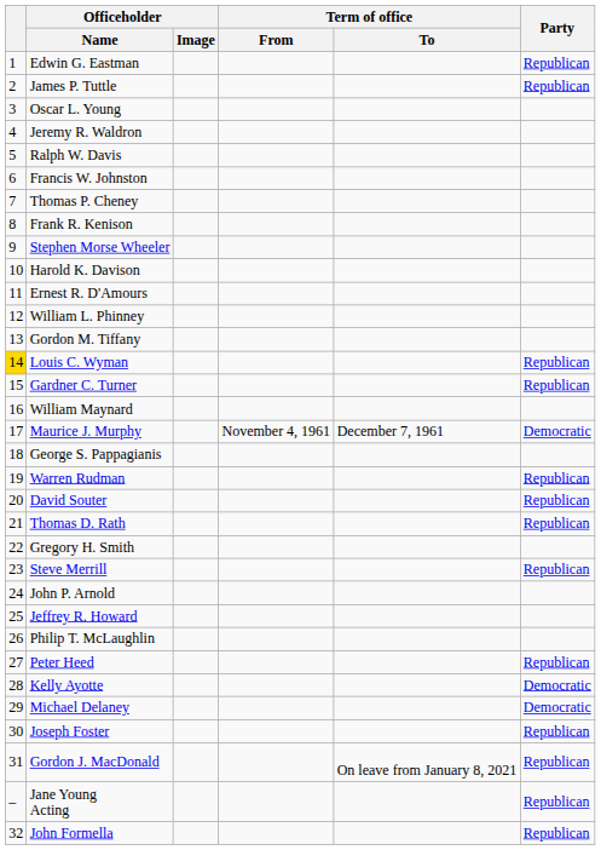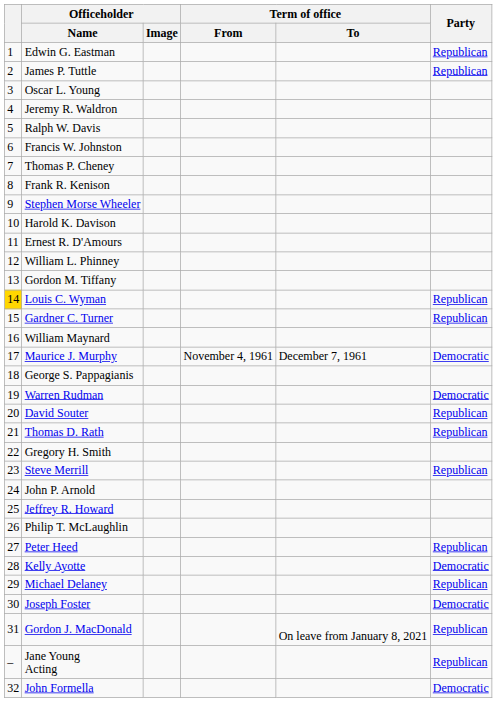 <table class="wikitable">
 <tr>
 <th rowspan=2></th>
 <th colspan=2>Officeholder</th>
 <th colspan=2>Term of office</th>
 <th rowspan=2>Party</th>
 </tr>
 <tr>
 <th>Name</th>
 <th>Image</th>
 <th>From</th>
 <th>To</th>
 </tr>
 <tr>
 <td>1</td>
 <td>Edwin G. Eastman</td>
 <td></td>
 <td></td>
 <td></td>
 <td><a href='#'>Republican</a></td>
 </tr>
 <tr>
 <td>2</td>
 <td>James P. Tuttle</td>
 <td></td>
 <td></td>
 <td></td>
 <td><a href='#'>Republican</a></td>
 </tr>
 <tr>
 <td>3</td>
 <td>Oscar L. Young</td>
 <td></td>
 <td></td>
 <td></td>
 <td></td>
 </tr>
 <tr>
 <td>4</td>
 <td>Jeremy R. Waldron</td>
 <td></td>
 <td></td>
 <td></td>
 <td></td>
 </tr>
 <tr>
 <td>5</td>
 <td>Ralph W. Davis</td>
 <td></td>
 <td></td>
 <td></td>
 <td></td>
 </tr>
 <tr>
 <td>6</td>
 <td>Francis W. Johnston</td>
 <td></td>
 <td></td>
 <td></td>
 <td></td>
 </tr>
 <tr>
 <td>7</td>
 <td>Thomas P. Cheney</td>
 <td></td>
 <td></td>
 <td></td>
 <td></td>
 </tr>
 <tr>
 <td>8</td>
 <td>Frank R. Kenison</td>
 <td></td>
 <td></td>
 <td></td>
 <td></td>
 </tr>
 <tr>
 <td>9</td>
 <td><a href='#'>Stephen Morse Wheeler</a></td>
 <td></td>
 <td></td>
 <td></td>
 <td></td>
 </tr>
 <tr>
 <td>10</td>
 <td>Harold K. Davison</td>
 <td></td>
 <td></td>
 <td></td>
 <td></td>
 </tr>
 <tr>
 <td>11</td>
 <td>Ernest R. D'Amours</td>
 <td></td>
 <td></td>
 <td></td>
 <td></td>
 </tr>
 <tr>
 <td>12</td>
 <td>William L. Phinney</td>
 <td></td>
 <td></td>
 <td></td>
 <td></td>
 </tr>
 <tr>
 <td>13</td>
 <td>Gordon M. Tiffany</td>
 <td></td>
 <td></td>
 <td></td>
 <td></td>
 </tr>
 <tr>
 <td style="background: gold;">14</td>
 <td><a href='#'>Louis C. Wyman</a></td>
 <td></td>
 <td></td>
 <td></td>
 <td><a href='#'>Republican</a></td>
 </tr>
 <tr>
 <td>15</td>
 <td><a href='#'>Gardner C. Turner</a></td>
 <td></td>
 <td></td>
 <td></td>
 <td><a href='#'>Republican</a></td>
 </tr>
 <tr>
 <td>16</td>
 <td>William Maynard</td>
 <td></td>
 <td></td>
 <td></td>
 <td></td>
 </tr>
 <tr>
 <td>17</td>
 <td><a href='#'>Maurice J. Murphy</a></td>
 <td></td>
 <td>November 4, 1961</td>
 <td>December 7, 1961</td>
 <td><a href='#'>Democratic</a></td>
 </tr>
 <tr>
 <td>18</td>
 <td>George S. Pappagianis</td>
 <td></td>
 <td></td>
 <td></td>
 <td></td>
 </tr>
 <tr>
 <td>19</td>
 <td><a href='#'>Warren Rudman</a></td>
 <td></td>
 <td></td>
 <td></td>
-<td><a href='#'>Republican</a></td>
+<td><a href='#'>Democratic</a></td>
 </tr>
 <tr>
 <td>20</td>
 <td><a href='#'>David Souter</a></td>
 <td></td>
 <td></td>
 <td></td>
 <td><a href='#'>Republican</a></td>
 </tr>
 <tr>
 <td>21</td>
 <td><a href='#'>Thomas D. Rath</a></td>
 <td></td>
 <td></td>
 <td></td>
 <td><a href='#'>Republican</a></td>
 </tr>
 <tr>
 <td>22</td>
 <td>Gregory H. Smith</td>
 <td></td>
 <td></td>
 <td></td>
 <td></td>
 </tr>
 <tr>
 <td>23</td>
 <td><a href='#'>Steve Merrill</a></td>
 <td></td>
 <td></td>
 <td></td>
 <td><a href='#'>Republican</a></td>
 </tr>
 <tr>
 <td>24</td>
 <td>John P. Arnold</td>
 <td></td>
 <td></td>
 <td></td>
 <td></td>
 </tr>
 <tr>
 <td>25</td>
 <td><a href='#'>Jeffrey R. Howard</a></td>
 <td></td>
 <td></td>
 <td></td>
 <td></td>
 </tr>
 <tr>
 <td>26</td>
 <td>Philip T. McLaughlin</td>
 <td></td>
 <td></td>
 <td></td>
 <td></td>
 </tr>
 <tr>
 <td>27</td>
 <td><a href='#'>Peter Heed</a></td>
 <td></td>
 <td></td>
 <td></td>
 <td><a href='#'>Republican</a></td>
 </tr>
 <tr>
 <td>28</td>
 <td><a href='#'>Kelly Ayotte</a></td>
 <td></td>
 <td></td>
 <td></td>
 <td><a href='#'>Democratic</a></td>
 </tr>
 <tr>
 <td>29</td>
 <td><a href='#'>Michael Delaney</a></td>
 <td></td>
 <td></td>
 <td></td>
-<td><a href='#'>Democratic</a></td>
+<td><a href='#'>Republican</a></td>
 </tr>
 <tr>
 <td>30</td>
 <td><a href='#'>Joseph Foster</a></td>
 <td></td>
 <td></td>
 <td></td>
-<td><a href='#'>Republican</a></td>
+<td><a href='#'>Democratic</a></td>
 </tr>
 <tr>
 <td>31</td>
 <td><a href='#'>Gordon J. MacDonald</a></td>
 <td></td>
 <td></td>
 <td><br>On leave from January 8, 2021</td>
 <td><a href='#'>Republican</a></td>
 </tr>
 <tr>
 <td>–</td>
 <td>Jane Young<br>Acting</td>
 <td></td>
 <td></td>
 <td></td>
 <td><a href='#'>Republican</a></td>
 </tr>
 <tr>
 <td>32</td>
 <td><a href='#'>John Formella</a></td>
 <td></td>
 <td></td>
 <td></td>
-<td><a href='#'>Republican</a></td>
+<td><a href='#'>Democratic</a></td>
 </tr>
 </table>
